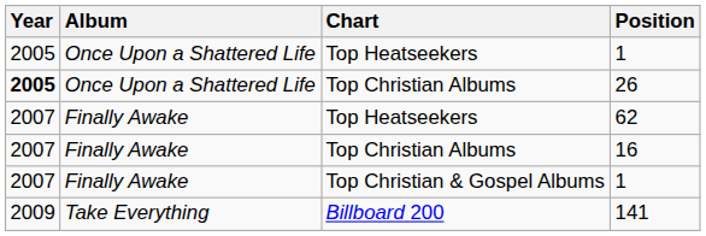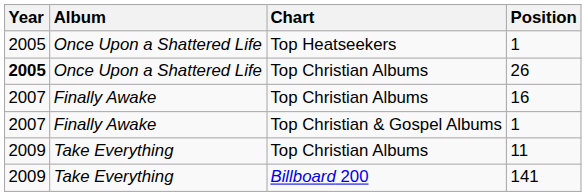 <table class="wikitable" style="width:550px;">
 <tr>
 <th style="text-align:left; vertical-align:top;">Year</th>
 <th style="text-align:left; vertical-align:top;">Album</th>
 <th style="text-align:left; vertical-align:top;">Chart</th>
 <th style="text-align:left; vertical-align:top;">Position</th>
 </tr>
 <tr style="text-align:left; vertical-align:top;">
 <td>2005</td>
 <td><em>Once Upon a Shattered Life</em></td>
 <td>Top Heatseekers</td>
 <td>1</td>
 </tr>
 <tr style="text-align:left; vertical-align:top;">
 <td><strong>2005</strong></td>
 <td><em>Once Upon a Shattered Life</em></td>
 <td>Top Christian Albums</td>
 <td>26</td>
 </tr>
 <tr style="text-align:left; vertical-align:top;">
 <td>2007</td>
 <td><em>Finally Awake</em></td>
-<td>Top Heatseekers</td>
-<td>62</td>
-</tr>
-<tr style="text-align:left; vertical-align:top;">
-<td>2007</td>
-<td><em>Finally Awake</em></td>
 <td>Top Christian Albums</td>
 <td>16</td>
 </tr>
 <tr style="text-align:left; vertical-align:top;">
 <td>2007</td>
 <td><em>Finally Awake</em></td>
 <td>Top Christian & Gospel Albums</td>
 <td>1</td>
 </tr>
 <tr>
 <td style="text-align:left; vertical-align:top;">2009</td>
 <td style="text-align:left; vertical-align:top;"><em>Take Everything</em></td>
+<td style="text-align:left; vertical-align:top;">Top Christian Albums</td>
+<td style="text-align:left; vertical-align:top;">11</td>
+</tr>
+<tr>
+<td style="text-align:left; vertical-align:top;">2009</td>
+<td style="text-align:left; vertical-align:top;"><em>Take Everything</em></td>
 <td style="text-align:left; vertical-align:top;"><a href='#'><em>Billboard</em> 200</a></td>
 <td style="text-align:left; vertical-align:top;">141</td>
 </tr>
 </table>
